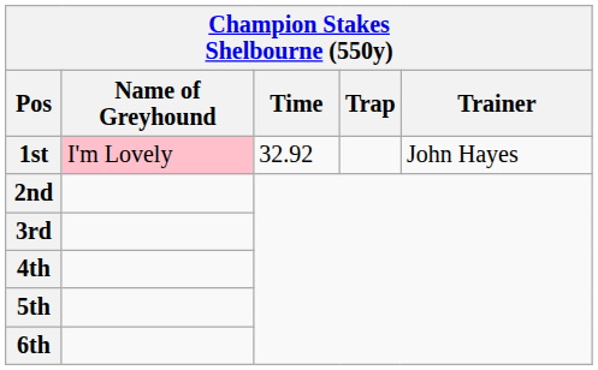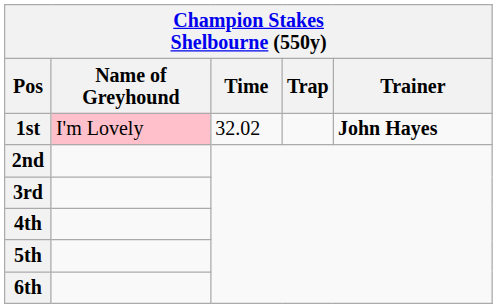 <table class="wikitable">
 <tr>
 <th colspan="6"><a href='#'>Champion Stakes</a><br> <a href='#'>Shelbourne</a> (550y)</th>
 </tr>
 <tr>
 <th width=30>Pos</th>
 <th width=120>Name of Greyhound</th>
 <th width=50>Time</th>
 <th width=30>Trap</th>
 <th width=120>Trainer</th>
 </tr>
 <tr>
 <th>1st</th>
 <td style="background: pink;">I'm Lovely</td>
-<td>32.92</td>
+<td>32.02</td>
 <td></td>
-<td>John Hayes</td>
+<td><strong>John Hayes</strong></td>
 </tr>
 <tr>
 <th>2nd</th>
 <td></td>
 </tr>
 <tr>
 <th>3rd</th>
 <td></td>
 </tr>
 <tr>
 <th>4th</th>
 <td></td>
 </tr>
 <tr>
 <th>5th</th>
 <td></td>
 </tr>
 <tr>
 <th>6th</th>
 <td></td>
 </tr>
 </table>
